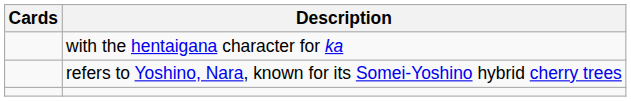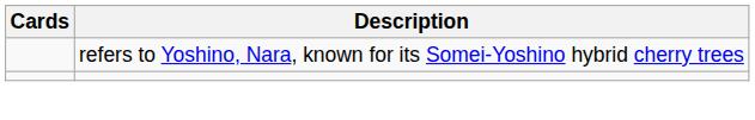 <table class="wikitable">
 <tr>
 <th>Cards</th>
 <th>Description</th>
-</tr>
-<tr>
-<td></td>
-<td> with the <a href='#'>hentaigana</a> character  for <a href='#'><em>ka</em></a></td>
 </tr>
 <tr>
 <td></td>
 <td> refers to <a href='#'>Yoshino, Nara</a>, known for its <a href='#'>Somei-Yoshino</a> hybrid <a href='#'>cherry trees</a></td>
 </tr>
 <tr>
 <td></td>
 <td></td>
 </tr>
 </table>
